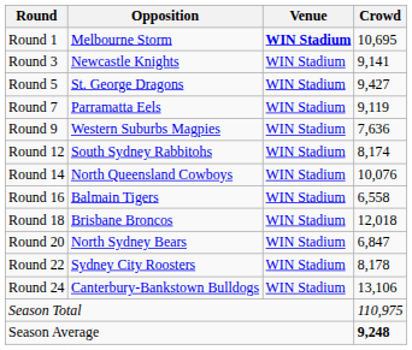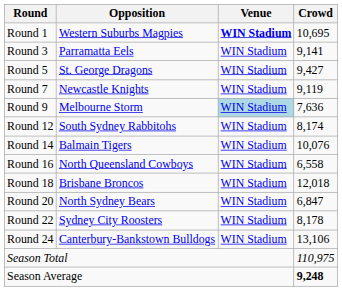 <table class="wikitable">
 <tr>
 <th>Round</th>
 <th>Opposition</th>
 <th>Venue</th>
 <th>Crowd</th>
 </tr>
 <tr>
 <td>Round 1</td>
-<td><a href='#'>Melbourne Storm</a></td>
+<td><a href='#'>Western Suburbs Magpies</a></td>
 <td><strong><a href='#'>WIN Stadium</a></strong></td>
 <td>10,695</td>
 </tr>
 <tr>
 <td>Round 3</td>
-<td><a href='#'>Newcastle Knights</a></td>
+<td><a href='#'>Parramatta Eels</a></td>
 <td><a href='#'>WIN Stadium</a></td>
 <td>9,141</td>
 </tr>
 <tr>
 <td>Round 5</td>
 <td><a href='#'>St. George Dragons</a></td>
 <td><a href='#'>WIN Stadium</a></td>
 <td>9,427</td>
 </tr>
 <tr>
 <td>Round 7</td>
-<td><a href='#'>Parramatta Eels</a></td>
+<td><a href='#'>Newcastle Knights</a></td>
 <td><a href='#'>WIN Stadium</a></td>
 <td>9,119</td>
 </tr>
 <tr>
 <td>Round 9</td>
-<td><a href='#'>Western Suburbs Magpies</a></td>
-<td><a href='#'>WIN Stadium</a></td>
+<td><a href='#'>Melbourne Storm</a></td>
+<td style="background: lightblue;"><a href='#'>WIN Stadium</a></td>
 <td>7,636</td>
 </tr>
 <tr>
 <td>Round 12</td>
 <td><a href='#'>South Sydney Rabbitohs</a></td>
 <td><a href='#'>WIN Stadium</a></td>
 <td>8,174</td>
 </tr>
 <tr>
 <td>Round 14</td>
-<td><a href='#'>North Queensland Cowboys</a></td>
+<td><a href='#'>Balmain Tigers</a></td>
 <td><a href='#'>WIN Stadium</a></td>
 <td>10,076</td>
 </tr>
 <tr>
 <td>Round 16</td>
-<td><a href='#'>Balmain Tigers</a></td>
+<td><a href='#'>North Queensland Cowboys</a></td>
 <td><a href='#'>WIN Stadium</a></td>
 <td>6,558</td>
 </tr>
 <tr>
 <td>Round 18</td>
 <td><a href='#'>Brisbane Broncos</a></td>
 <td><a href='#'>WIN Stadium</a></td>
 <td>12,018</td>
 </tr>
 <tr>
 <td>Round 20</td>
 <td><a href='#'>North Sydney Bears</a></td>
 <td><a href='#'>WIN Stadium</a></td>
 <td>6,847</td>
 </tr>
 <tr>
 <td>Round 22</td>
 <td><a href='#'>Sydney City Roosters</a></td>
 <td><a href='#'>WIN Stadium</a></td>
 <td>8,178</td>
 </tr>
 <tr>
 <td>Round 24</td>
 <td><a href='#'>Canterbury-Bankstown Bulldogs</a></td>
 <td><a href='#'>WIN Stadium</a></td>
 <td>13,106</td>
 </tr>
 <tr>
 <td colspan=3><em>Season Total</em></td>
 <td><em>110,975</em></td>
 </tr>
 <tr>
 <td colspan=3>Season Average</td>
 <td><strong>9,248</strong></td>
 </tr>
 </table>
